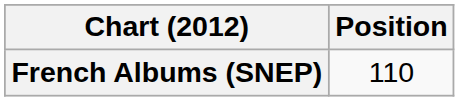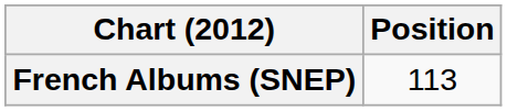 <table class="wikitable plainrowheaders" style="text-align:center">
 <tr>
 <th scope="col">Chart (2012)</th>
 <th scope="col">Position</th>
 </tr>
 <tr>
 <th scope="row">French Albums (SNEP)</th>
-<td>110</td>
+<td>113</td>
 </tr>
 </table>
